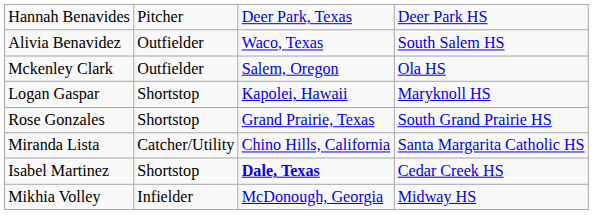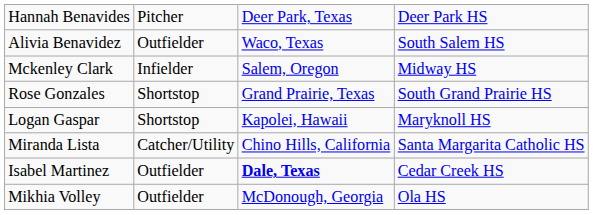 <table class="wikitable">
 <tr>
 <td>Hannah Benavides</td>
 <td>Pitcher</td>
 <td><a href='#'>Deer Park, Texas</a></td>
 <td><a href='#'>Deer Park HS</a></td>
 </tr>
 <tr>
 <td>Alivia Benavidez</td>
 <td>Outfielder</td>
 <td><a href='#'>Waco, Texas</a></td>
 <td><a href='#'>South Salem HS</a></td>
 </tr>
 <tr>
 <td>Mckenley Clark</td>
-<td>Outfielder</td>
+<td>Infielder</td>
 <td><a href='#'>Salem, Oregon</a></td>
-<td><a href='#'>Ola HS</a></td>
+<td><a href='#'>Midway HS</a></td>
+</tr>
+<tr>
+<td>Rose Gonzales</td>
+<td>Shortstop</td>
+<td><a href='#'>Grand Prairie, Texas</a></td>
+<td><a href='#'>South Grand Prairie HS</a></td>
 </tr>
 <tr>
 <td>Logan Gaspar</td>
 <td>Shortstop</td>
 <td><a href='#'>Kapolei, Hawaii</a></td>
 <td><a href='#'>Maryknoll HS</a></td>
-</tr>
-<tr>
-<td>Rose Gonzales</td>
-<td>Shortstop</td>
-<td><a href='#'>Grand Prairie, Texas</a></td>
-<td><a href='#'>South Grand Prairie HS</a></td>
 </tr>
 <tr>
 <td>Miranda Lista</td>
 <td>Catcher/Utility</td>
 <td><a href='#'>Chino Hills, California</a></td>
 <td><a href='#'>Santa Margarita Catholic HS</a></td>
 </tr>
 <tr>
 <td>Isabel Martinez</td>
-<td>Shortstop</td>
+<td>Outfielder</td>
 <td><strong><a href='#'>Dale, Texas</a></strong></td>
 <td><a href='#'>Cedar Creek HS</a></td>
 </tr>
 <tr>
 <td>Mikhia Volley</td>
-<td>Infielder</td>
+<td>Outfielder</td>
 <td><a href='#'>McDonough, Georgia</a></td>
-<td><a href='#'>Midway HS</a></td>
+<td><a href='#'>Ola HS</a></td>
 </tr>
 </table>
